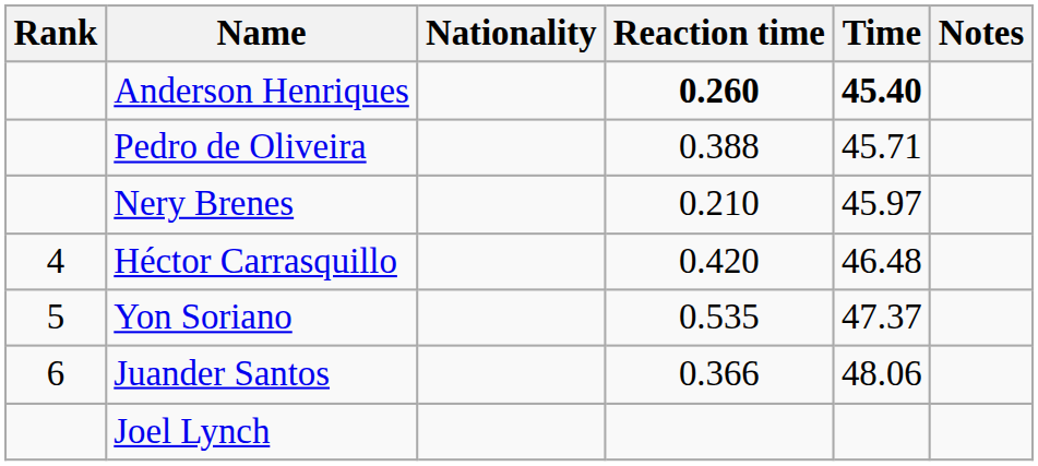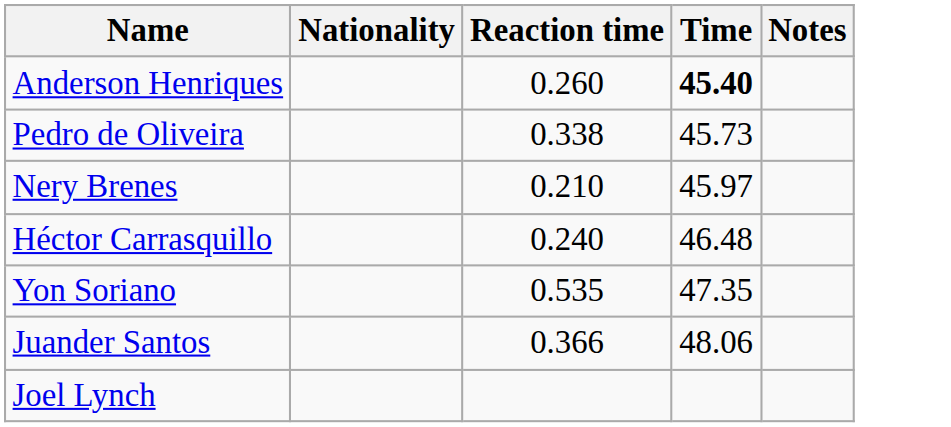 <table class="wikitable sortable" style="text-align:center">
 <tr>
-<th>Rank</th>
 <th>Name</th>
 <th>Nationality</th>
 <th>Reaction time</th>
 <th>Time</th>
 <th>Notes</th>
 </tr>
 <tr>
-<td></td>
 <td align=left><a href='#'>Anderson Henriques</a></td>
 <td align=left></td>
-<td><strong>0.260</strong></td>
+<td>0.260</td>
 <td><strong>45.40</strong></td>
 <td></td>
 </tr>
 <tr>
-<td></td>
 <td align=left><a href='#'>Pedro de Oliveira</a></td>
 <td align=left></td>
-<td>0.388</td>
-<td>45.71</td>
+<td>0.338</td>
+<td>45.73</td>
 <td></td>
 </tr>
 <tr>
-<td></td>
 <td align=left><a href='#'>Nery Brenes</a></td>
 <td align=left></td>
 <td>0.210</td>
 <td>45.97</td>
 <td></td>
 </tr>
 <tr>
-<td>4</td>
 <td align=left><a href='#'>Héctor Carrasquillo</a></td>
 <td align=left></td>
-<td>0.420</td>
+<td>0.240</td>
 <td>46.48</td>
 <td></td>
 </tr>
 <tr>
-<td>5</td>
 <td align=left><a href='#'>Yon Soriano</a></td>
 <td align=left></td>
 <td>0.535</td>
-<td>47.37</td>
+<td>47.35</td>
 <td></td>
 </tr>
 <tr>
-<td>6</td>
 <td align=left><a href='#'>Juander Santos</a></td>
 <td align=left></td>
 <td>0.366</td>
 <td>48.06</td>
 <td></td>
 </tr>
 <tr>
-<td></td>
 <td align=left><a href='#'>Joel Lynch</a></td>
 <td align=left></td>
 <td></td>
 <td></td>
 <td></td>
 </tr>
 </table>
